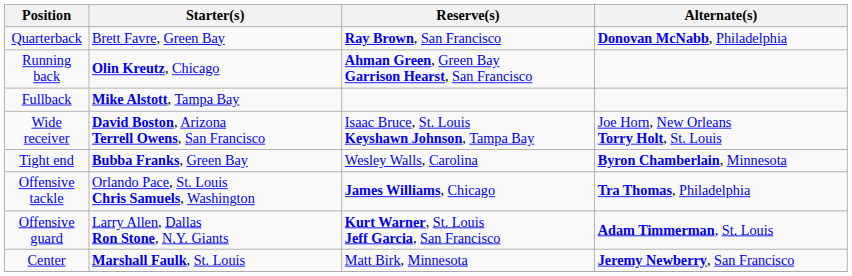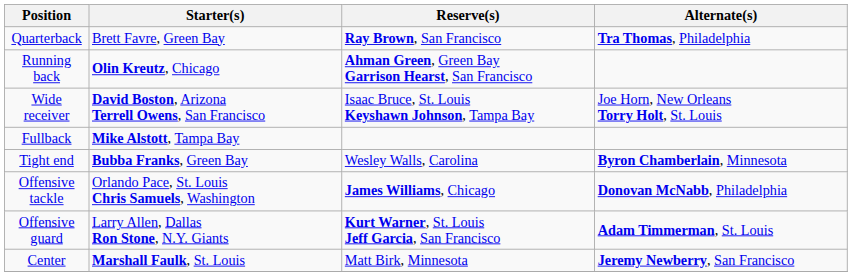 <table class="wikitable" style="width:75%;">
 <tr>
 <th style="width:10%;">Position</th>
 <th style="width:30%;">Starter(s)</th>
 <th style="width:30%;">Reserve(s)</th>
 <th style="width:30%;">Alternate(s)</th>
 </tr>
 <tr>
 <td align=center><a href='#'>Quarterback</a></td>
 <td> <a href='#'>Brett Favre</a>, <a href='#'>Green Bay</a></td>
 <td> <strong><a href='#'>Ray Brown</a></strong>, <a href='#'>San Francisco</a></td>
-<td> <strong><a href='#'>Donovan McNabb</a></strong>, <a href='#'>Philadelphia</a></td>
+<td> <strong><a href='#'>Tra Thomas</a></strong>, <a href='#'>Philadelphia</a></td>
 </tr>
 <tr>
 <td align=center><a href='#'>Running back</a></td>
 <td> <strong><a href='#'>Olin Kreutz</a></strong>, <a href='#'>Chicago</a></td>
 <td> <strong><a href='#'>Ahman Green</a></strong>, <a href='#'>Green Bay</a><br> <strong><a href='#'>Garrison Hearst</a></strong>, <a href='#'>San Francisco</a></td>
 <td></td>
 </tr>
 <tr>
+<td align=center><a href='#'>Wide receiver</a></td>
+<td> <strong><a href='#'>David Boston</a></strong>, <a href='#'>Arizona</a><br> <strong><a href='#'>Terrell Owens</a></strong>, <a href='#'>San Francisco</a></td>
+<td> <a href='#'>Isaac Bruce</a>, <a href='#'>St. Louis</a><br> <strong><a href='#'>Keyshawn Johnson</a></strong>, <a href='#'>Tampa Bay</a></td>
+<td> <a href='#'>Joe Horn</a>, <a href='#'>New Orleans</a><br> <strong><a href='#'>Torry Holt</a></strong>, <a href='#'>St. Louis</a></td>
+</tr>
+<tr>
 <td align=center><a href='#'>Fullback</a></td>
 <td> <strong><a href='#'>Mike Alstott</a></strong>, <a href='#'>Tampa Bay</a></td>
 <td></td>
 <td></td>
-</tr>
-<tr>
-<td align=center><a href='#'>Wide receiver</a></td>
-<td> <strong><a href='#'>David Boston</a></strong>, <a href='#'>Arizona</a><br> <strong><a href='#'>Terrell Owens</a></strong>, <a href='#'>San Francisco</a></td>
-<td> <a href='#'>Isaac Bruce</a>, <a href='#'>St. Louis</a><br> <strong><a href='#'>Keyshawn Johnson</a></strong>, <a href='#'>Tampa Bay</a></td>
-<td> <a href='#'>Joe Horn</a>, <a href='#'>New Orleans</a><br> <strong><a href='#'>Torry Holt</a></strong>, <a href='#'>St. Louis</a></td>
 </tr>
 <tr>
 <td align=center><a href='#'>Tight end</a></td>
 <td> <strong><a href='#'>Bubba Franks</a></strong>, <a href='#'>Green Bay</a></td>
 <td> <a href='#'>Wesley Walls</a>, <a href='#'>Carolina</a></td>
 <td> <strong><a href='#'>Byron Chamberlain</a></strong>, <a href='#'>Minnesota</a></td>
 </tr>
 <tr>
 <td align=center><a href='#'>Offensive tackle</a></td>
 <td> <a href='#'>Orlando Pace</a>, <a href='#'>St. Louis</a><br> <strong><a href='#'>Chris Samuels</a></strong>, <a href='#'>Washington</a></td>
 <td> <strong><a href='#'>James Williams</a></strong>, <a href='#'>Chicago</a></td>
-<td> <strong><a href='#'>Tra Thomas</a></strong>, <a href='#'>Philadelphia</a></td>
+<td> <strong><a href='#'>Donovan McNabb</a></strong>, <a href='#'>Philadelphia</a></td>
 </tr>
 <tr>
 <td align=center><a href='#'>Offensive guard</a></td>
 <td> <a href='#'>Larry Allen</a>, <a href='#'>Dallas</a><br> <strong><a href='#'>Ron Stone</a></strong>, <a href='#'>N.Y. Giants</a></td>
 <td> <strong><a href='#'>Kurt Warner</a></strong>, <a href='#'>St. Louis</a><br> <strong><a href='#'>Jeff Garcia</a></strong>, <a href='#'>San Francisco</a></td>
 <td> <strong><a href='#'>Adam Timmerman</a></strong>, <a href='#'>St. Louis</a></td>
 </tr>
 <tr>
 <td align=center><a href='#'>Center</a></td>
 <td> <strong><a href='#'>Marshall Faulk</a></strong>, <a href='#'>St. Louis</a></td>
 <td> <a href='#'>Matt Birk</a>, <a href='#'>Minnesota</a></td>
 <td> <strong><a href='#'>Jeremy Newberry</a></strong>, <a href='#'>San Francisco</a></td>
 </tr>
 <tr>
 </tr>
 </table>
